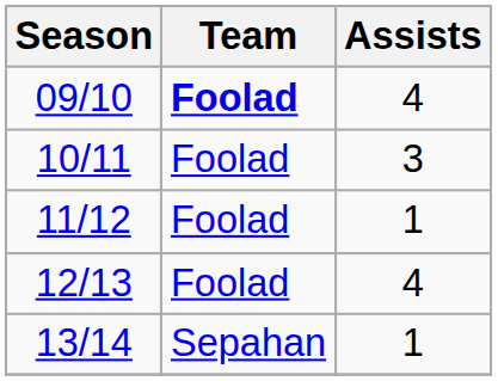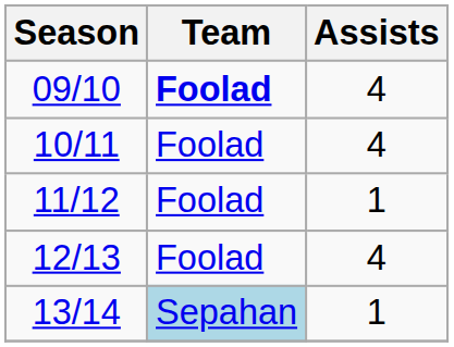 <table class="wikitable" style="text-align: center;">
 <tr>
 <th>Season</th>
 <th>Team</th>
 <th>Assists</th>
 </tr>
 <tr>
 <td><a href='#'>09/10</a></td>
 <td align="left"><strong><a href='#'>Foolad</a></strong></td>
 <td>4</td>
 </tr>
 <tr>
 <td><a href='#'>10/11</a></td>
 <td align="left"><a href='#'>Foolad</a></td>
-<td>3</td>
+<td>4</td>
 </tr>
 <tr>
 <td><a href='#'>11/12</a></td>
 <td align="left"><a href='#'>Foolad</a></td>
 <td>1</td>
 </tr>
 <tr>
 <td><a href='#'>12/13</a></td>
 <td align="left"><a href='#'>Foolad</a></td>
 <td>4</td>
 </tr>
 <tr>
 <td><a href='#'>13/14</a></td>
-<td align="left"><a href='#'>Sepahan</a></td>
+<td align="left" style="background: lightblue;"><a href='#'>Sepahan</a></td>
 <td>1</td>
 </tr>
 <tr>
 </tr>
 </table>
